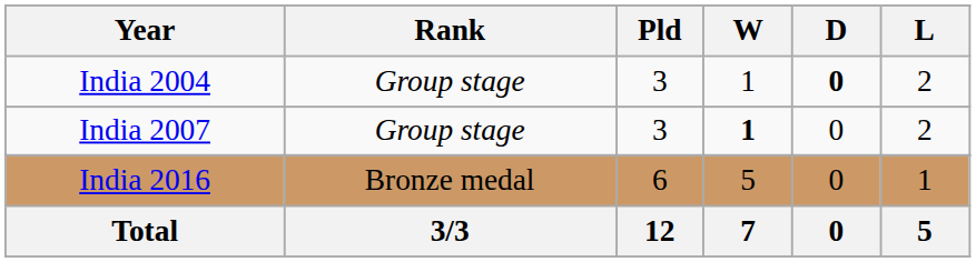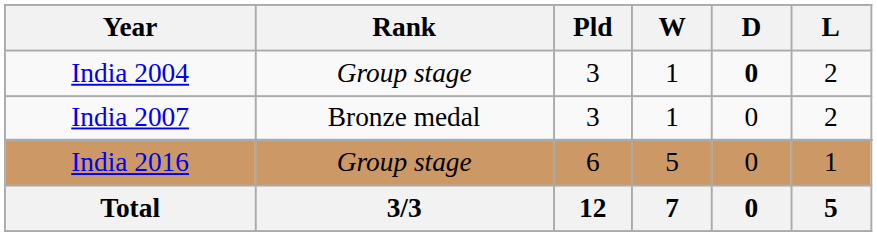 <table class="wikitable" style="text-align: center;font-size:90%;">
 <tr>
 <th width=125>Year</th>
 <th width=150>Rank</th>
 <th width=35>Pld</th>
 <th width=35>W</th>
 <th width=35>D</th>
 <th width=35>L</th>
 </tr>
 <tr>
 <td><a href='#'>India 2004</a></td>
 <td><em>Group stage</em></td>
 <td>3</td>
 <td>1</td>
 <td><strong>0</strong></td>
 <td>2</td>
 </tr>
 <tr>
 <td><a href='#'>India 2007</a></td>
-<td><em>Group stage</em></td>
+<td>Bronze medal</td>
 <td>3</td>
-<td><strong>1</strong></td>
+<td>1</td>
 <td>0</td>
 <td>2</td>
 </tr>
 <tr>
 </tr>
 <tr bgcolor="#cc9966">
 <td><a href='#'>India 2016</a></td>
-<td>Bronze medal</td>
+<td><em>Group stage</em></td>
 <td>6</td>
 <td>5</td>
 <td>0</td>
 <td>1</td>
 </tr>
 <tr>
 <th>Total</th>
 <th>3/3</th>
 <th>12</th>
 <th>7</th>
 <th>0</th>
 <th>5</th>
 </tr>
 </table>
